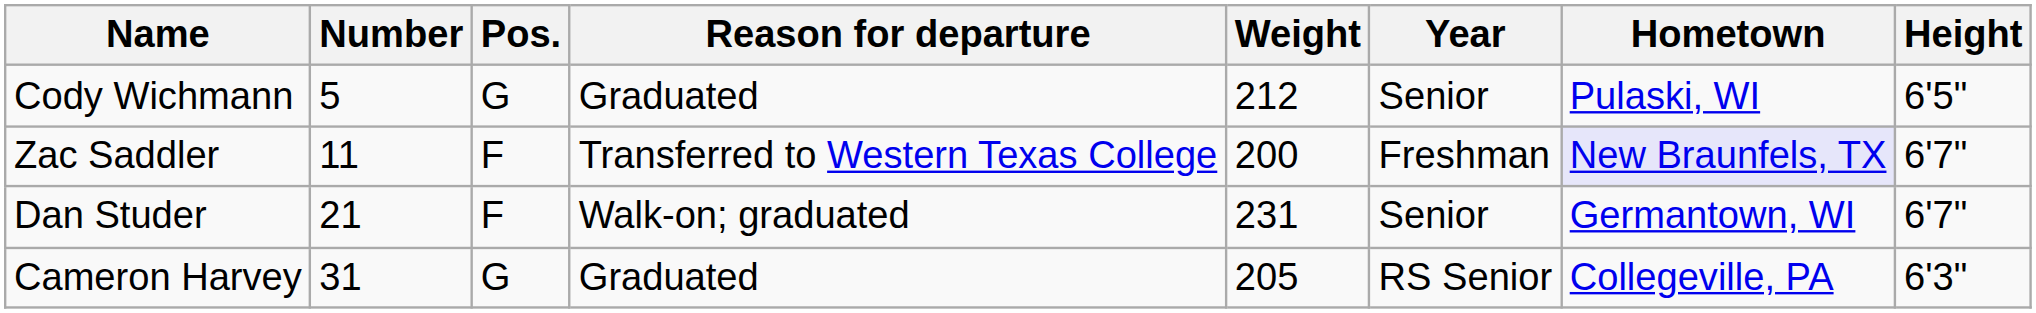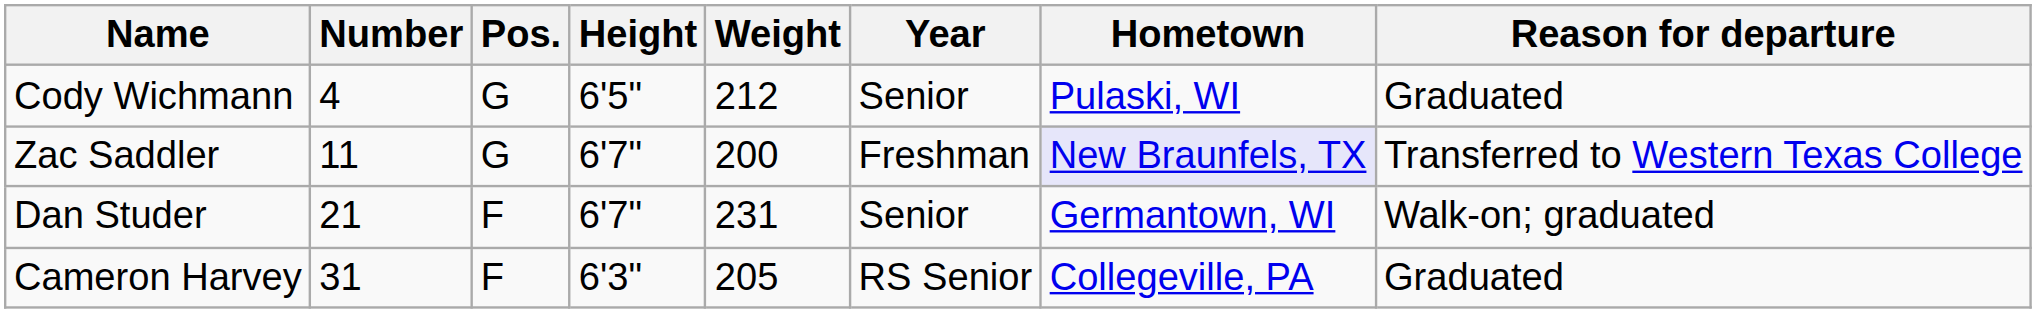 <table class="wikitable sortable" border="1">
 <tr>
 <th>Name</th>
 <th>Number</th>
 <th>Pos.</th>
-<th class="unsortable">Reason for departure</th>
+<th>Height</th>
 <th>Weight</th>
 <th>Year</th>
 <th>Hometown</th>
-<th>Height</th>
+<th class="unsortable">Reason for departure</th>
 </tr>
 <tr>
 <td>Cody Wichmann</td>
-<td>5</td>
+<td>4</td>
 <td>G</td>
-<td>Graduated</td>
+<td>6'5"</td>
 <td>212</td>
 <td>Senior</td>
 <td><a href='#'>Pulaski, WI</a></td>
-<td>6'5"</td>
+<td>Graduated</td>
 </tr>
 <tr>
 <td>Zac Saddler</td>
 <td>11</td>
-<td>F</td>
-<td>Transferred to <a href='#'>Western Texas College</a></td>
+<td>G</td>
+<td>6'7"</td>
 <td>200</td>
 <td>Freshman</td>
 <td style="background: lavender;"><a href='#'>New Braunfels, TX</a></td>
-<td>6'7"</td>
+<td>Transferred to <a href='#'>Western Texas College</a></td>
 </tr>
 <tr>
 <td>Dan Studer</td>
 <td>21</td>
 <td>F</td>
-<td>Walk-on; graduated</td>
+<td>6'7"</td>
 <td>231</td>
 <td>Senior</td>
 <td><a href='#'>Germantown, WI</a></td>
-<td>6'7"</td>
+<td>Walk-on; graduated</td>
 </tr>
 <tr>
 <td>Cameron Harvey</td>
 <td>31</td>
-<td>G</td>
-<td>Graduated</td>
+<td>F</td>
+<td>6'3"</td>
 <td>205</td>
 <td>RS Senior</td>
 <td><a href='#'>Collegeville, PA</a></td>
-<td>6'3"</td>
+<td>Graduated</td>
 </tr>
 </table>
